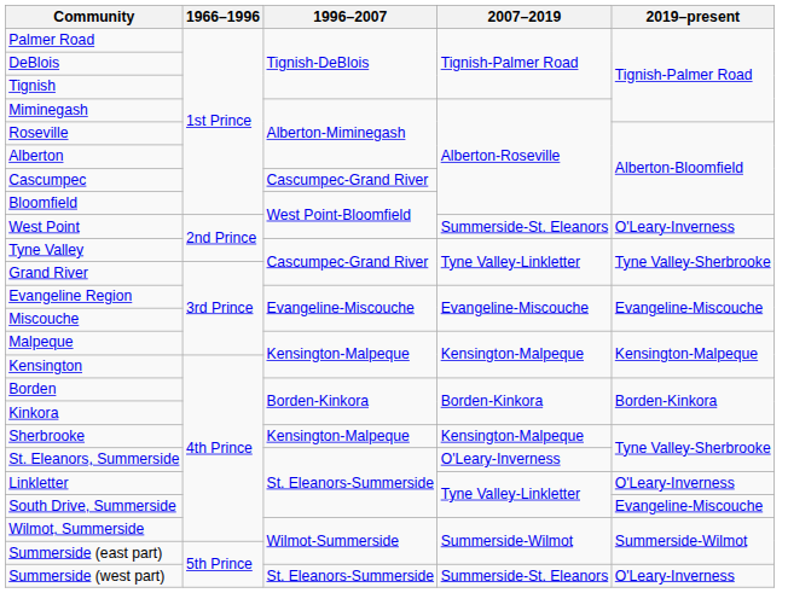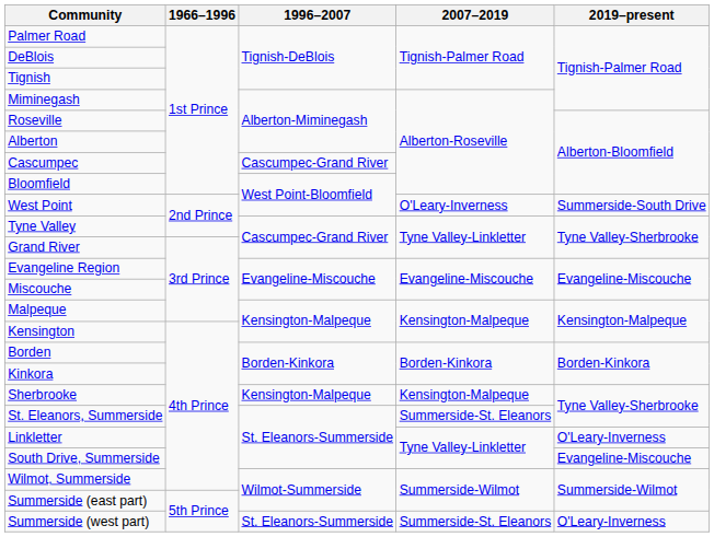 <table class="wikitable">
 <tr>
 <th>Community</th>
 <th>1966–1996</th>
 <th>1996–2007</th>
 <th>2007–2019</th>
 <th>2019–present</th>
 </tr>
 <tr>
 <td><a href='#'>Palmer Road</a></td>
 <td rowspan="8"><a href='#'>1st Prince</a></td>
 <td rowspan="3"><a href='#'>Tignish-DeBlois</a></td>
 <td rowspan="3"><a href='#'>Tignish-Palmer Road</a></td>
 <td rowspan="4"><a href='#'>Tignish-Palmer Road</a></td>
 </tr>
 <tr>
 <td><a href='#'>DeBlois</a></td>
 </tr>
 <tr>
 <td><a href='#'>Tignish</a></td>
 </tr>
 <tr>
 <td><a href='#'>Miminegash</a></td>
 <td rowspan="3"><a href='#'>Alberton-Miminegash</a></td>
 <td rowspan="5"><a href='#'>Alberton-Roseville</a></td>
 </tr>
 <tr>
 <td><a href='#'>Roseville</a></td>
 <td rowspan="4"><a href='#'>Alberton-Bloomfield</a></td>
 </tr>
 <tr>
 <td><a href='#'>Alberton</a></td>
 </tr>
 <tr>
 <td><a href='#'>Cascumpec</a></td>
 <td><a href='#'>Cascumpec-Grand River</a></td>
 </tr>
 <tr>
 <td><a href='#'>Bloomfield</a></td>
 <td rowspan="2"><a href='#'>West Point-Bloomfield</a></td>
 </tr>
 <tr>
 <td><a href='#'>West Point</a></td>
 <td rowspan="2"><a href='#'>2nd Prince</a></td>
-<td><a href='#'>Summerside-St. Eleanors</a></td>
 <td><a href='#'>O'Leary-Inverness</a></td>
+<td><a href='#'>Summerside-South Drive</a></td>
 </tr>
 <tr>
 <td><a href='#'>Tyne Valley</a></td>
 <td rowspan="2"><a href='#'>Cascumpec-Grand River</a></td>
 <td rowspan="2"><a href='#'>Tyne Valley-Linkletter</a></td>
 <td rowspan="2"><a href='#'>Tyne Valley-Sherbrooke</a></td>
 </tr>
 <tr>
 <td><a href='#'>Grand River</a></td>
 <td rowspan="4"><a href='#'>3rd Prince</a></td>
 </tr>
 <tr>
 <td><a href='#'>Evangeline Region</a></td>
 <td rowspan="2"><a href='#'>Evangeline-Miscouche</a></td>
 <td rowspan="2"><a href='#'>Evangeline-Miscouche</a></td>
 <td rowspan="2"><a href='#'>Evangeline-Miscouche</a></td>
 </tr>
 <tr>
 <td><a href='#'>Miscouche</a></td>
 </tr>
 <tr>
 <td><a href='#'>Malpeque</a></td>
 <td rowspan="2"><a href='#'>Kensington-Malpeque</a></td>
 <td rowspan="2"><a href='#'>Kensington-Malpeque</a></td>
 <td rowspan="2"><a href='#'>Kensington-Malpeque</a></td>
 </tr>
 <tr>
 <td><a href='#'>Kensington</a></td>
 <td rowspan="8"><a href='#'>4th Prince</a></td>
 </tr>
 <tr>
 <td><a href='#'>Borden</a></td>
 <td rowspan="2"><a href='#'>Borden-Kinkora</a></td>
 <td rowspan="2"><a href='#'>Borden-Kinkora</a></td>
 <td rowspan="2"><a href='#'>Borden-Kinkora</a></td>
 </tr>
 <tr>
 <td><a href='#'>Kinkora</a></td>
 </tr>
 <tr>
 <td><a href='#'>Sherbrooke</a></td>
 <td><a href='#'>Kensington-Malpeque</a></td>
 <td><a href='#'>Kensington-Malpeque</a></td>
 <td rowspan="2"><a href='#'>Tyne Valley-Sherbrooke</a></td>
 </tr>
 <tr>
 <td><a href='#'>St. Eleanors, Summerside</a></td>
 <td rowspan="3"><a href='#'>St. Eleanors-Summerside</a></td>
-<td><a href='#'>O'Leary-Inverness</a></td>
+<td><a href='#'>Summerside-St. Eleanors</a></td>
 </tr>
 <tr>
 <td><a href='#'>Linkletter</a></td>
 <td rowspan="2"><a href='#'>Tyne Valley-Linkletter</a></td>
 <td><a href='#'>O'Leary-Inverness</a></td>
 </tr>
 <tr>
 <td><a href='#'>South Drive, Summerside</a></td>
 <td><a href='#'>Evangeline-Miscouche</a></td>
 </tr>
 <tr>
 <td><a href='#'>Wilmot, Summerside</a></td>
 <td rowspan="2"><a href='#'>Wilmot-Summerside</a></td>
 <td rowspan="2"><a href='#'>Summerside-Wilmot</a></td>
 <td rowspan="2"><a href='#'>Summerside-Wilmot</a></td>
 </tr>
 <tr>
 <td><a href='#'>Summerside</a> (east part)</td>
 <td rowspan="2"><a href='#'>5th Prince</a></td>
 </tr>
 <tr>
 <td><a href='#'>Summerside</a> (west part)</td>
 <td><a href='#'>St. Eleanors-Summerside</a></td>
 <td><a href='#'>Summerside-St. Eleanors</a></td>
 <td><a href='#'>O'Leary-Inverness</a></td>
 </tr>
 </table>
